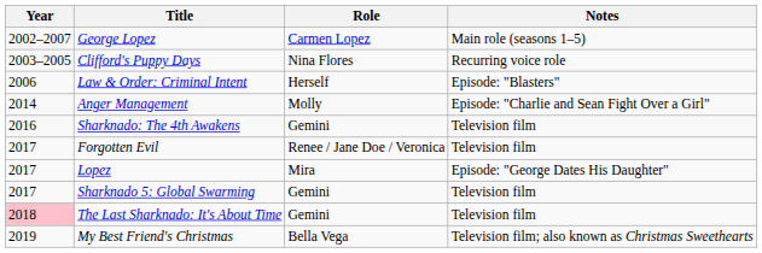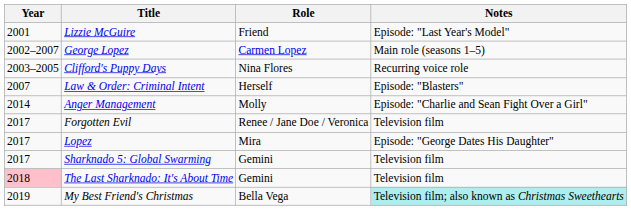 <table class="wikitable sortable">
 <tr>
 <th>Year</th>
 <th>Title</th>
 <th>Role</th>
 <th class="unsortable">Notes</th>
+</tr>
+<tr>
+<td>2001</td>
+<td><em><a href='#'>Lizzie McGuire</a></em></td>
+<td>Friend</td>
+<td>Episode: "Last Year's Model"</td>
 </tr>
 <tr>
 <td>2002–2007</td>
 <td><em><a href='#'>George Lopez</a></em></td>
 <td><a href='#'>Carmen Lopez</a></td>
 <td>Main role (seasons 1–5)</td>
 </tr>
 <tr>
 <td>2003–2005</td>
 <td><em><a href='#'>Clifford's Puppy Days</a></em></td>
 <td>Nina Flores</td>
 <td>Recurring voice role</td>
 </tr>
 <tr>
-<td>2006</td>
+<td>2007</td>
 <td><em><a href='#'>Law & Order: Criminal Intent</a></em></td>
 <td>Herself</td>
 <td>Episode: "Blasters"</td>
 </tr>
 <tr>
 <td>2014</td>
 <td><em><a href='#'>Anger Management</a></em></td>
 <td>Molly</td>
 <td>Episode: "Charlie and Sean Fight Over a Girl"</td>
-</tr>
-<tr>
-<td>2016</td>
-<td><em><a href='#'>Sharknado: The 4th Awakens</a></em></td>
-<td>Gemini</td>
-<td>Television film</td>
 </tr>
 <tr>
 <td>2017</td>
 <td><em>Forgotten Evil</em></td>
 <td>Renee / Jane Doe / Veronica</td>
 <td>Television film</td>
 </tr>
 <tr>
 <td>2017</td>
 <td><em><a href='#'>Lopez</a></em></td>
 <td>Mira</td>
 <td>Episode: "George Dates His Daughter"</td>
 </tr>
 <tr>
 <td>2017</td>
 <td><em><a href='#'>Sharknado 5: Global Swarming</a></em></td>
 <td>Gemini</td>
 <td>Television film</td>
 </tr>
 <tr>
 <td style="background: pink;">2018</td>
 <td><em><a href='#'>The Last Sharknado: It's About Time</a></em></td>
 <td>Gemini</td>
 <td>Television film</td>
 </tr>
 <tr>
 <td>2019</td>
 <td><em>My Best Friend's Christmas</em></td>
 <td>Bella Vega</td>
-<td>Television film; also known as <em>Christmas Sweethearts</em></td>
+<td style="background: paleturquoise;">Television film; also known as <em>Christmas Sweethearts</em></td>
 </tr>
 </table>
